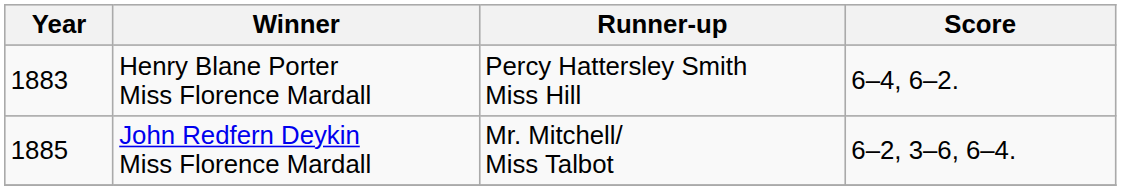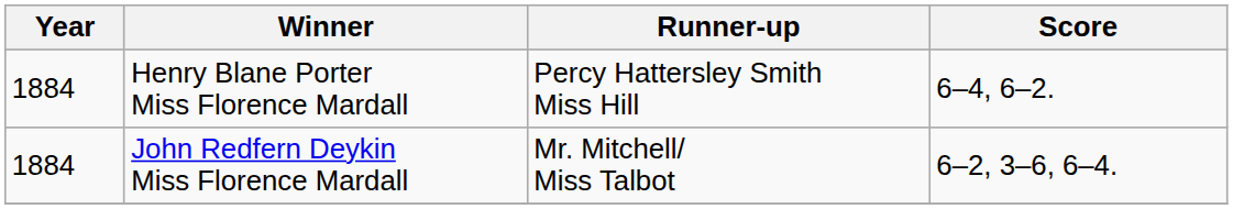 <table class="wikitable">
 <tr>
 <th style="width:60px;">Year</th>
 <th style="width:220px;">Winner</th>
 <th style="width:220px;">Runner-up</th>
 <th style="width:160px;">Score</th>
 </tr>
 <tr>
-<td>1883</td>
+<td>1884</td>
 <td>  Henry Blane Porter<br> Miss Florence Mardall</td>
 <td> Percy Hattersley Smith<br>  Miss Hill</td>
 <td>6–4, 6–2.</td>
 </tr>
 <tr>
-<td>1885</td>
+<td>1884</td>
 <td> <a href='#'>John Redfern Deykin</a><br> Miss Florence Mardall</td>
 <td> Mr. Mitchell/<br>Miss Talbot</td>
 <td>6–2, 3–6, 6–4.</td>
 </tr>
 <tr>
 </tr>
 </table>
